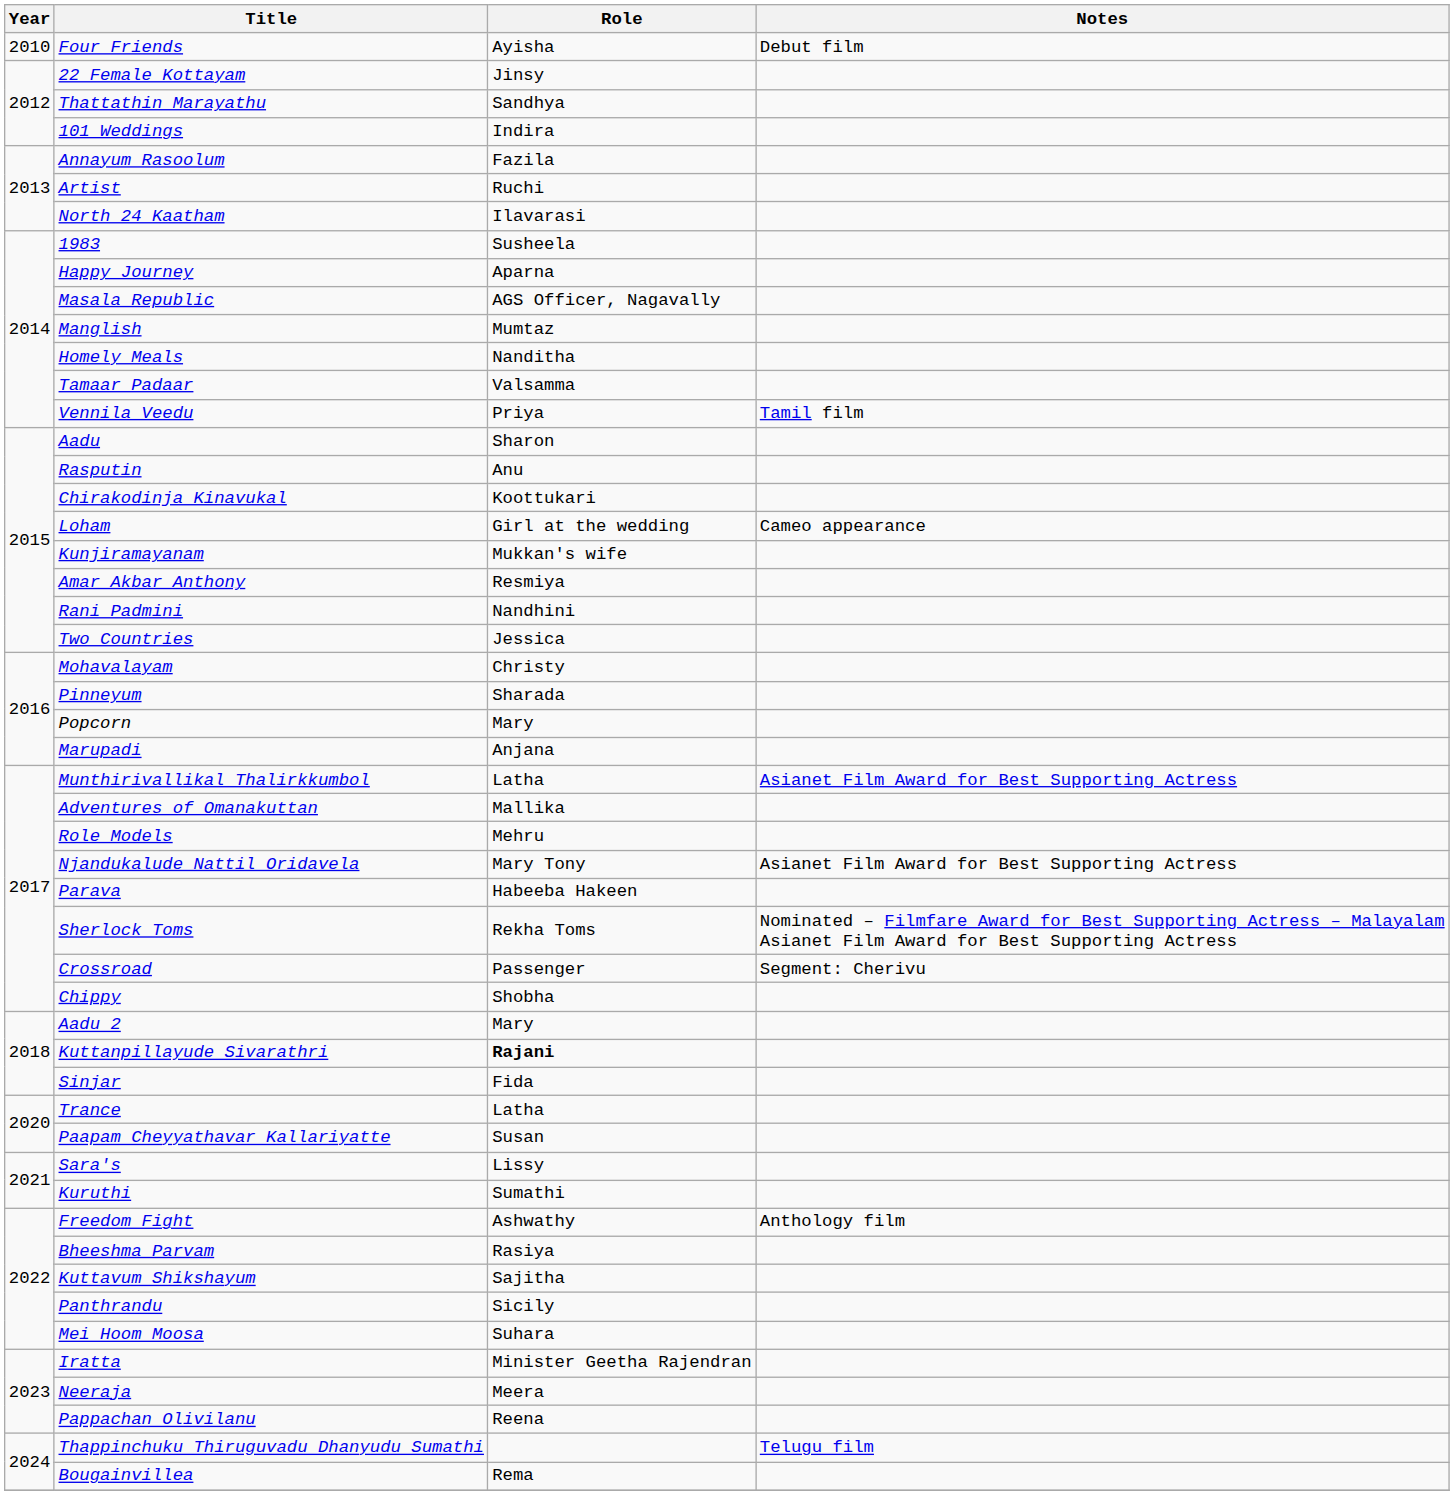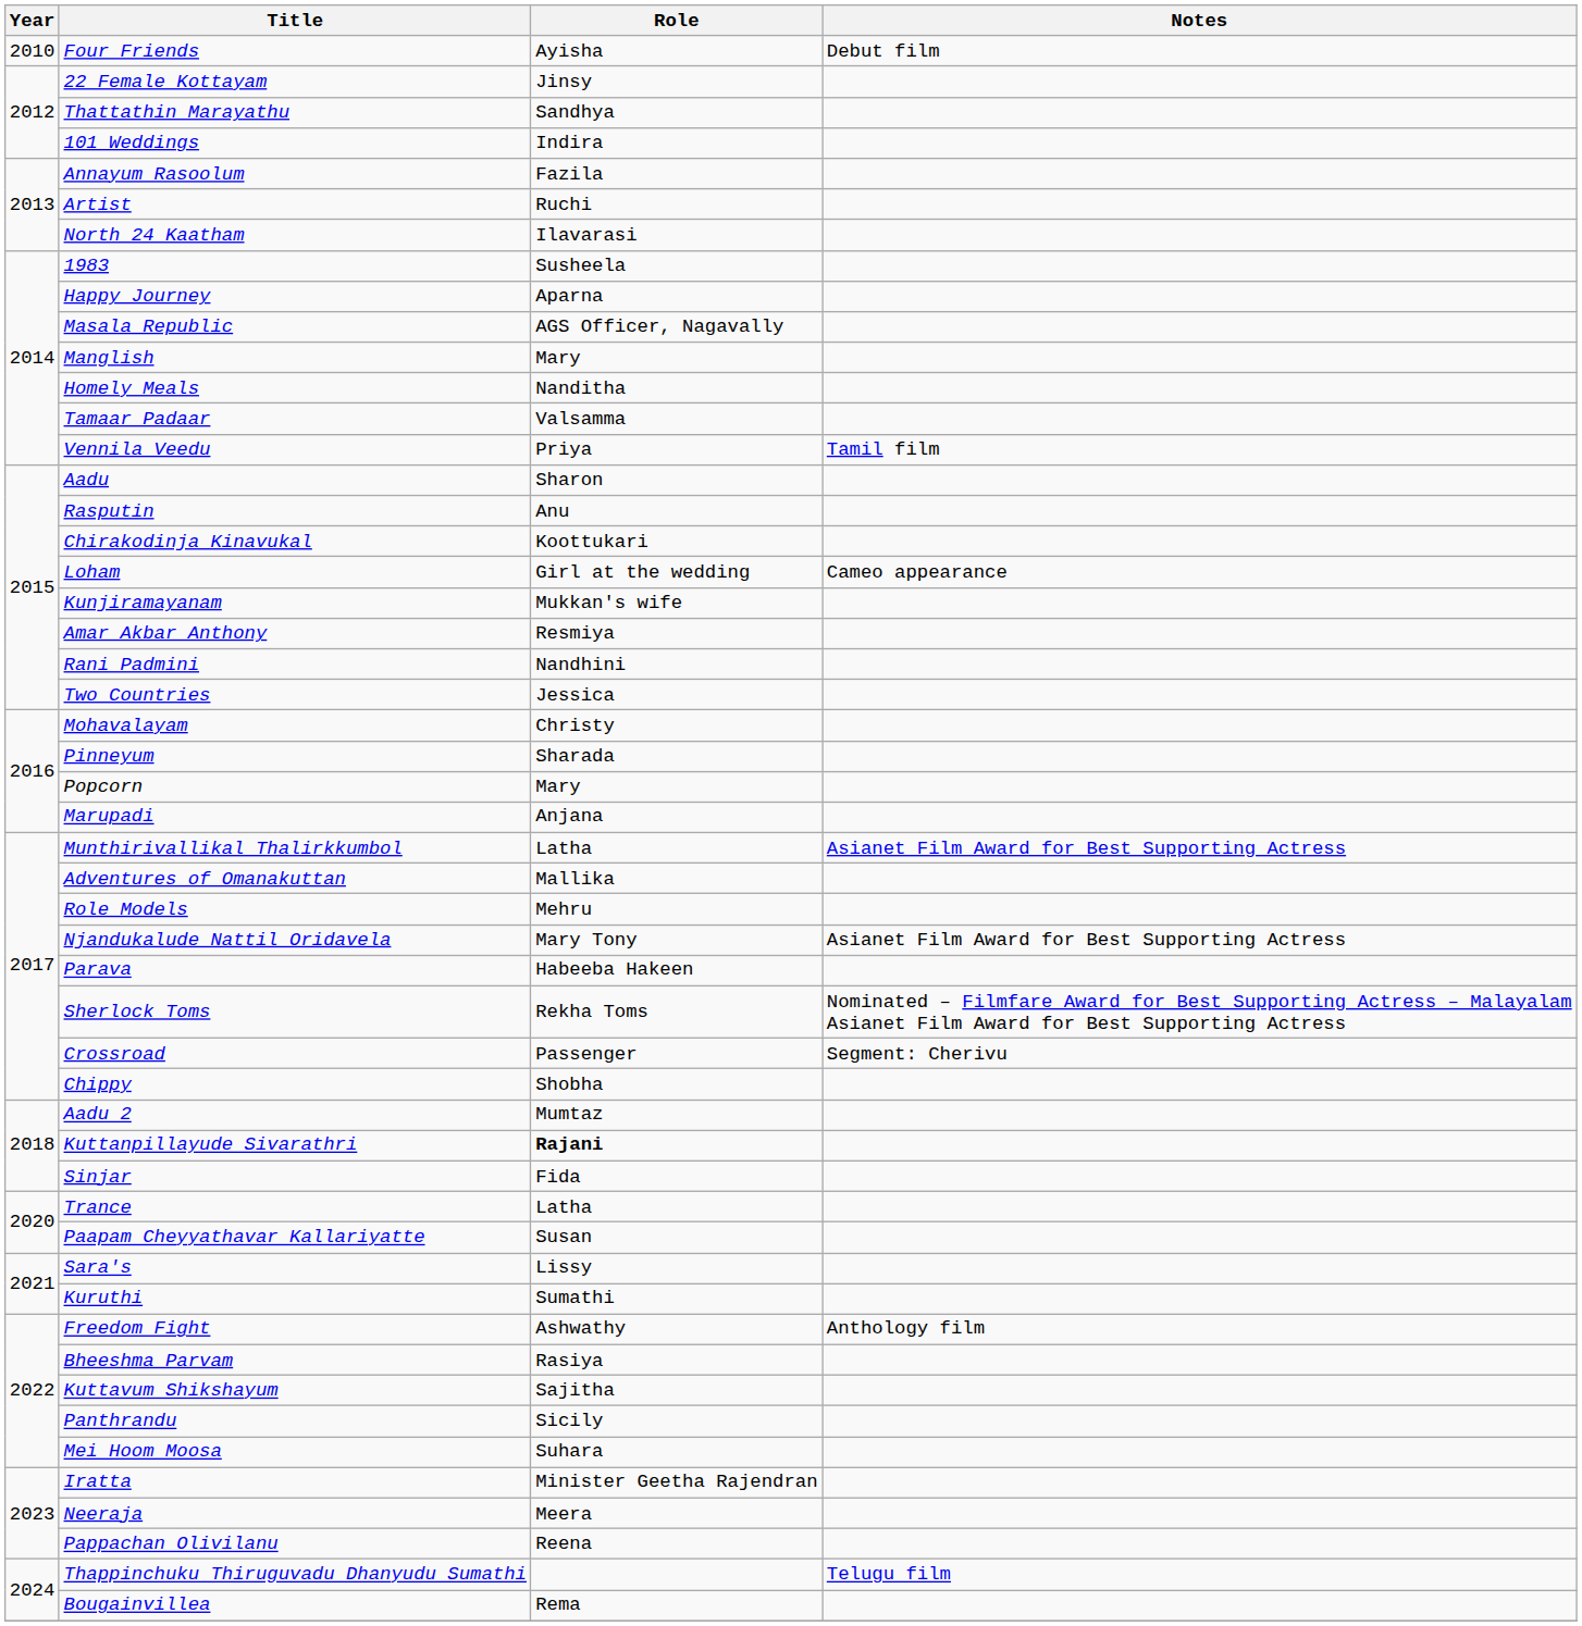 <table class="wikitable sortable">
 <tr>
 <th>Year</th>
 <th>Title</th>
 <th>Role</th>
 <th class="unsortable">Notes</th>
 </tr>
 <tr>
 <td>2010</td>
 <td><em><a href='#'>Four Friends</a></em></td>
 <td>Ayisha</td>
 <td>Debut film</td>
 </tr>
 <tr>
 <td rowspan=3>2012</td>
 <td><em><a href='#'>22 Female Kottayam</a></em></td>
 <td>Jinsy</td>
 <td></td>
 </tr>
 <tr>
 <td><em><a href='#'>Thattathin Marayathu</a></em></td>
 <td>Sandhya</td>
 <td></td>
 </tr>
 <tr>
 <td><em><a href='#'>101 Weddings</a></em></td>
 <td>Indira</td>
 <td></td>
 </tr>
 <tr>
 <td rowspan=3>2013</td>
 <td><em><a href='#'>Annayum Rasoolum</a></em></td>
 <td>Fazila</td>
 <td></td>
 </tr>
 <tr>
 <td><em><a href='#'>Artist</a></em></td>
 <td>Ruchi</td>
 <td></td>
 </tr>
 <tr>
 <td><em><a href='#'>North 24 Kaatham</a></em></td>
 <td>Ilavarasi</td>
 <td></td>
 </tr>
 <tr>
 <td rowspan=7>2014</td>
 <td><em><a href='#'>1983</a></em></td>
 <td>Susheela</td>
 <td></td>
 </tr>
 <tr>
 <td><em><a href='#'>Happy Journey</a></em></td>
 <td>Aparna</td>
 <td></td>
 </tr>
 <tr>
 <td><em><a href='#'>Masala Republic</a></em></td>
 <td>AGS Officer, Nagavally</td>
 <td></td>
 </tr>
 <tr>
 <td><em><a href='#'>Manglish</a></em></td>
-<td>Mumtaz</td>
+<td>Mary</td>
 <td></td>
 </tr>
 <tr>
 <td><em><a href='#'>Homely Meals</a></em></td>
 <td>Nanditha</td>
 <td></td>
 </tr>
 <tr>
 <td><em><a href='#'>Tamaar Padaar</a></em></td>
 <td>Valsamma</td>
 <td></td>
 </tr>
 <tr>
 <td><em><a href='#'>Vennila Veedu</a></em></td>
 <td>Priya</td>
 <td><a href='#'>Tamil</a> film</td>
 </tr>
 <tr>
 <td rowspan=8>2015</td>
 <td><a href='#'><em>Aadu</em></a></td>
 <td>Sharon</td>
 <td></td>
 </tr>
 <tr>
 <td><em><a href='#'>Rasputin</a></em></td>
 <td>Anu</td>
 <td></td>
 </tr>
 <tr>
 <td><em><a href='#'>Chirakodinja Kinavukal</a></em></td>
 <td>Koottukari</td>
 <td></td>
 </tr>
 <tr>
 <td><em><a href='#'>Loham</a></em></td>
 <td>Girl at the wedding</td>
 <td>Cameo appearance</td>
 </tr>
 <tr>
 <td><em><a href='#'>Kunjiramayanam</a></em></td>
 <td>Mukkan's wife</td>
 <td></td>
 </tr>
 <tr>
 <td><em><a href='#'>Amar Akbar Anthony</a></em></td>
 <td>Resmiya</td>
 <td></td>
 </tr>
 <tr>
 <td><em><a href='#'>Rani Padmini</a></em></td>
 <td>Nandhini</td>
 <td></td>
 </tr>
 <tr>
 <td><em><a href='#'>Two Countries</a></em></td>
 <td>Jessica</td>
 <td></td>
 </tr>
 <tr>
 <td rowspan=4>2016</td>
 <td><em><a href='#'>Mohavalayam</a></em></td>
 <td>Christy</td>
 <td></td>
 </tr>
 <tr>
 <td><em><a href='#'>Pinneyum</a></em></td>
 <td>Sharada</td>
 <td></td>
 </tr>
 <tr>
 <td><em>Popcorn</em></td>
 <td>Mary</td>
 <td></td>
 </tr>
 <tr>
 <td><em><a href='#'>Marupadi</a></em></td>
 <td>Anjana</td>
 <td></td>
 </tr>
 <tr>
 <td rowspan="8">2017</td>
 <td><em><a href='#'>Munthirivallikal Thalirkkumbol</a></em></td>
 <td>Latha</td>
 <td><a href='#'>Asianet Film Award for Best Supporting Actress</a></td>
 </tr>
 <tr>
 <td><em><a href='#'>Adventures of Omanakuttan</a></em></td>
 <td>Mallika</td>
 <td></td>
 </tr>
 <tr>
 <td><em><a href='#'>Role Models</a></em></td>
 <td>Mehru</td>
 <td></td>
 </tr>
 <tr>
 <td><em><a href='#'>Njandukalude Nattil Oridavela</a></em></td>
 <td>Mary Tony</td>
 <td>Asianet Film Award for Best Supporting Actress</td>
 </tr>
 <tr>
 <td><em><a href='#'>Parava</a></em></td>
 <td>Habeeba Hakeen</td>
 <td></td>
 </tr>
 <tr>
 <td><em><a href='#'>Sherlock Toms</a></em></td>
 <td>Rekha Toms</td>
 <td>Nominated – <a href='#'>Filmfare Award for Best Supporting Actress – Malayalam</a><br>Asianet Film Award for Best Supporting Actress</td>
 </tr>
 <tr>
 <td><em><a href='#'>Crossroad</a></em></td>
 <td>Passenger</td>
 <td>Segment: Cherivu</td>
 </tr>
 <tr>
 <td><em><a href='#'>Chippy</a></em></td>
 <td>Shobha</td>
 <td></td>
 </tr>
 <tr>
 <td rowspan=3>2018</td>
 <td><em><a href='#'>Aadu 2</a></em></td>
-<td>Mary</td>
+<td>Mumtaz</td>
 <td></td>
 </tr>
 <tr>
 <td><em><a href='#'>Kuttanpillayude Sivarathri</a></em></td>
 <td><strong>Rajani</strong></td>
 <td></td>
 </tr>
 <tr>
 <td><em><a href='#'>Sinjar</a></em></td>
 <td>Fida</td>
 <td></td>
 </tr>
 <tr>
 <td rowspan=2>2020</td>
 <td><em><a href='#'>Trance</a></em></td>
 <td>Latha</td>
 <td></td>
 </tr>
 <tr>
 <td><em><a href='#'>Paapam Cheyyathavar Kallariyatte</a></em></td>
 <td>Susan</td>
 <td></td>
 </tr>
 <tr>
 <td rowspan=2>2021</td>
 <td><em><a href='#'>Sara's</a></em></td>
 <td>Lissy</td>
 <td></td>
 </tr>
 <tr>
 <td><em><a href='#'>Kuruthi</a></em></td>
 <td>Sumathi</td>
 <td></td>
 </tr>
 <tr>
 <td rowspan="5">2022</td>
 <td><em><a href='#'>Freedom Fight</a></em></td>
 <td>Ashwathy</td>
 <td>Anthology film</td>
 </tr>
 <tr>
 <td><em><a href='#'>Bheeshma Parvam</a></em></td>
 <td>Rasiya</td>
 <td></td>
 </tr>
 <tr>
 <td><em><a href='#'>Kuttavum Shikshayum</a></em></td>
 <td>Sajitha</td>
 <td></td>
 </tr>
 <tr>
 <td><em><a href='#'>Panthrandu</a></em></td>
 <td>Sicily</td>
 <td></td>
 </tr>
 <tr>
 <td><em><a href='#'>Mei Hoom Moosa</a></em></td>
 <td>Suhara</td>
 <td></td>
 </tr>
 <tr>
 <td rowspan=3>2023</td>
 <td><em><a href='#'>Iratta</a></em></td>
 <td>Minister Geetha Rajendran</td>
 <td></td>
 </tr>
 <tr>
 <td><em><a href='#'>Neeraja</a></em></td>
 <td>Meera</td>
 <td></td>
 </tr>
 <tr>
 <td><em><a href='#'>Pappachan Olivilanu</a></em></td>
 <td>Reena</td>
 <td></td>
 </tr>
 <tr>
 <td rowspan="2">2024</td>
 <td><em><a href='#'>Thappinchuku Thiruguvadu Dhanyudu Sumathi</a></em></td>
 <td></td>
 <td><a href='#'>Telugu film</a></td>
 </tr>
 <tr>
 <td><em><a href='#'>Bougainvillea</a></em></td>
 <td>Rema</td>
 <td></td>
 </tr>
 <tr>
 </tr>
 </table>
